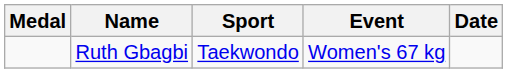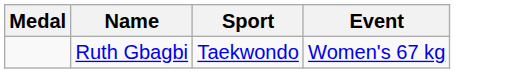 <table class="wikitable sortable" style="font-size: 95%;">
 <tr>
 <th>Medal</th>
 <th>Name</th>
 <th>Sport</th>
 <th>Event</th>
-<th>Date</th>
 </tr>
 <tr>
 <td></td>
 <td><a href='#'>Ruth Gbagbi</a></td>
 <td><a href='#'>Taekwondo</a></td>
 <td><a href='#'>Women's 67 kg</a></td>
-<td></td>
 </tr>
 </table>
